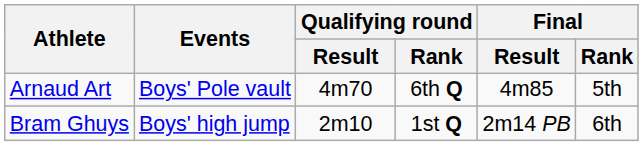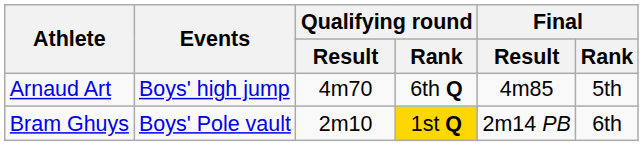 <table class=wikitable style="font-size:90%">
 <tr>
 <th rowspan="2">Athlete</th>
 <th rowspan="2">Events</th>
 <th colspan="2">Qualifying round</th>
 <th colspan="2">Final</th>
 </tr>
 <tr>
 <th>Result</th>
 <th>Rank</th>
 <th>Result</th>
 <th>Rank</th>
 </tr>
 <tr>
 <td><a href='#'>Arnaud Art</a></td>
-<td><a href='#'>Boys' Pole vault</a></td>
+<td><a href='#'>Boys' high jump</a></td>
 <td align=center>4m70</td>
 <td align=center>6th <strong>Q</strong></td>
 <td align=center>4m85</td>
 <td align=center>5th</td>
 </tr>
 <tr>
 <td><a href='#'>Bram Ghuys</a></td>
-<td><a href='#'>Boys' high jump</a></td>
+<td><a href='#'>Boys' Pole vault</a></td>
 <td align=center>2m10</td>
-<td align=center>1st <strong>Q</strong></td>
+<td align=center style="background: gold;">1st <strong>Q</strong></td>
 <td align=center>2m14 <em>PB</em></td>
 <td align=center>6th</td>
 </tr>
 </table>
